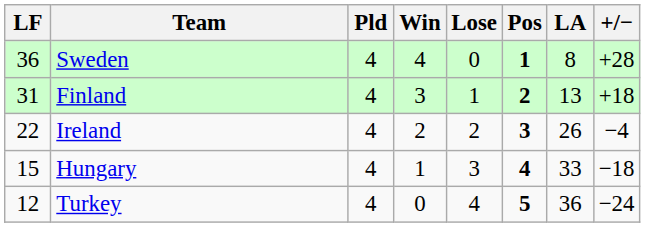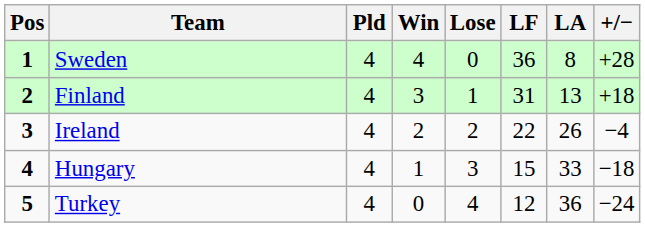 <table class="wikitable" style="font-size: 100%">
 <tr>
-<th width=25>LF</th>
+<th width=20>Pos</th>
 <th width=200>Team</th>
 <th width=25>Pld</th>
 <th width=25>Win</th>
 <th width=25>Lose</th>
-<th width=20>Pos</th>
+<th width=25>LF</th>
 <th width=25>LA</th>
 <th width=25>+/−</th>
 </tr>
 <tr align=center style="background: #ccffcc;">
-<td>36</td>
+<td><strong>1</strong></td>
 <td align="left"> <a href='#'>Sweden</a></td>
 <td>4</td>
 <td>4</td>
 <td>0</td>
-<td><strong>1</strong></td>
+<td>36</td>
 <td>8</td>
 <td>+28</td>
 </tr>
 <tr align=center style="background: #ccffcc;">
-<td>31</td>
+<td><strong>2</strong></td>
 <td align="left"> <a href='#'>Finland</a></td>
 <td>4</td>
 <td>3</td>
 <td>1</td>
-<td><strong>2</strong></td>
+<td>31</td>
 <td>13</td>
 <td>+18</td>
 </tr>
 <tr align=center>
-<td>22</td>
+<td><strong>3</strong></td>
 <td align="left"> <a href='#'>Ireland</a></td>
 <td>4</td>
 <td>2</td>
 <td>2</td>
-<td><strong>3</strong></td>
+<td>22</td>
 <td>26</td>
 <td>−4</td>
 </tr>
 <tr align=center>
-<td>15</td>
+<td><strong>4</strong></td>
 <td align="left"> <a href='#'>Hungary</a></td>
 <td>4</td>
 <td>1</td>
 <td>3</td>
-<td><strong>4</strong></td>
+<td>15</td>
 <td>33</td>
 <td>−18</td>
 </tr>
 <tr align=center>
-<td>12</td>
+<td><strong>5</strong></td>
 <td align="left"> <a href='#'>Turkey</a></td>
 <td>4</td>
 <td>0</td>
 <td>4</td>
-<td><strong>5</strong></td>
+<td>12</td>
 <td>36</td>
 <td>−24</td>
 </tr>
 </table>
